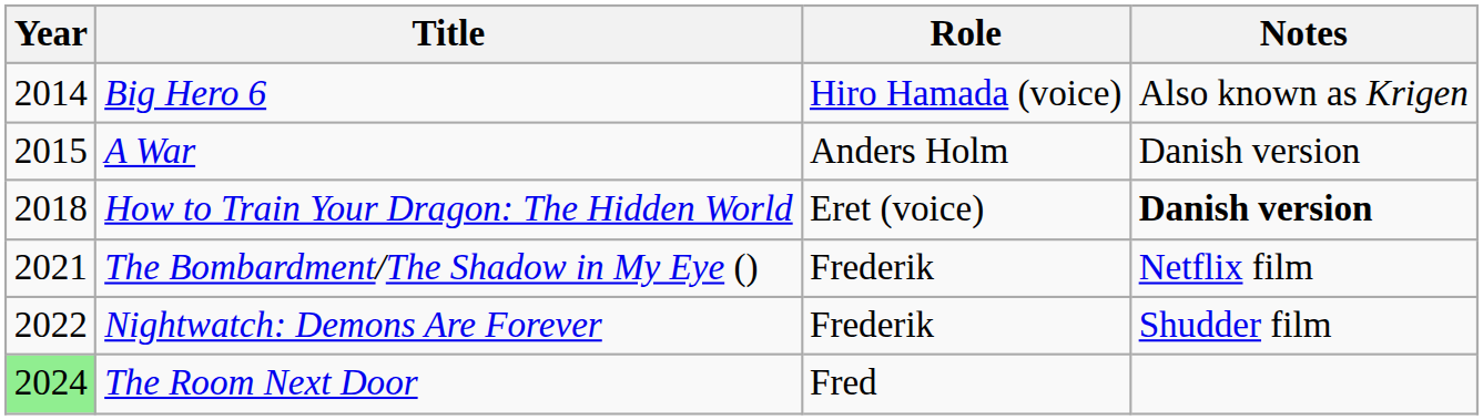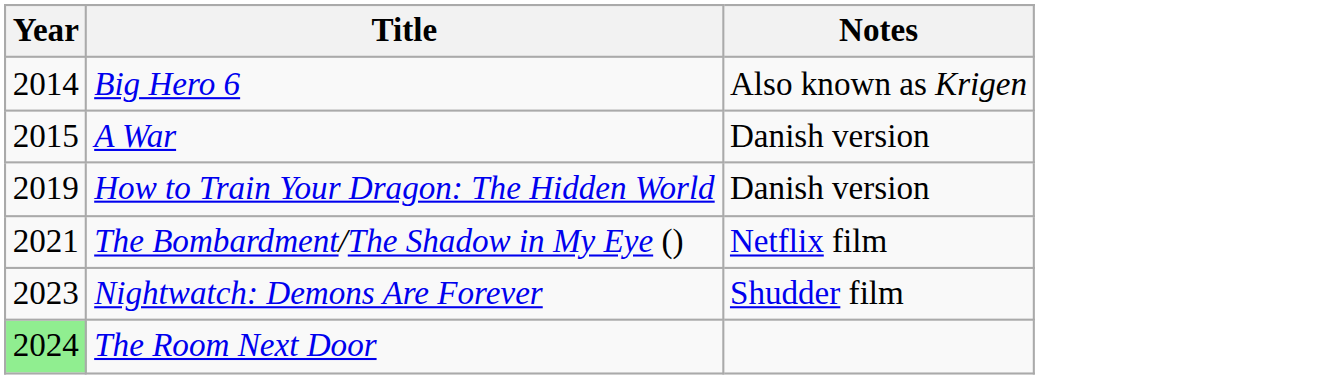 <table class="wikitable">
 <tr>
 <th>Year</th>
 <th>Title</th>
-<th>Role</th>
 <th>Notes</th>
 </tr>
 <tr>
 <td>2014</td>
 <td><em><a href='#'>Big Hero 6</a></em></td>
-<td><a href='#'>Hiro Hamada</a> (voice)</td>
 <td>Also known as <em>Krigen</em></td>
 </tr>
 <tr>
 <td>2015</td>
 <td><em><a href='#'>A War</a></em></td>
-<td>Anders Holm</td>
 <td>Danish version</td>
 </tr>
 <tr>
-<td>2018</td>
+<td>2019</td>
 <td><em><a href='#'>How to Train Your Dragon: The Hidden World</a></em></td>
-<td>Eret (voice)</td>
-<td><strong>Danish version</strong></td>
+<td>Danish version</td>
 </tr>
 <tr>
 <td>2021</td>
 <td><em><a href='#'>The Bombardment</a>/<a href='#'>The Shadow in My Eye</a></em> ()</td>
-<td>Frederik</td>
 <td><a href='#'>Netflix</a> film</td>
 </tr>
 <tr>
-<td>2022</td>
+<td>2023</td>
 <td><em><a href='#'> Nightwatch: Demons Are Forever</a></em></td>
-<td>Frederik</td>
 <td><a href='#'>Shudder</a> film</td>
 </tr>
 <tr>
 <td style="background: lightgreen;">2024</td>
 <td><em><a href='#'>The Room Next Door</a></em></td>
-<td>Fred</td>
 <td></td>
 </tr>
 </table>
